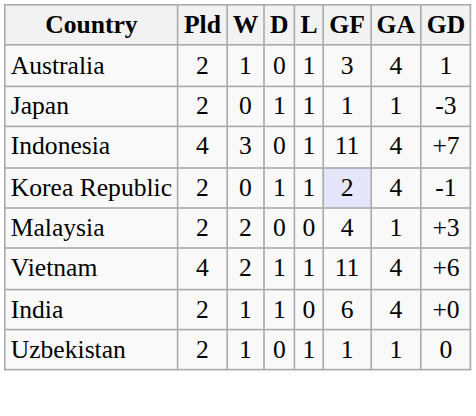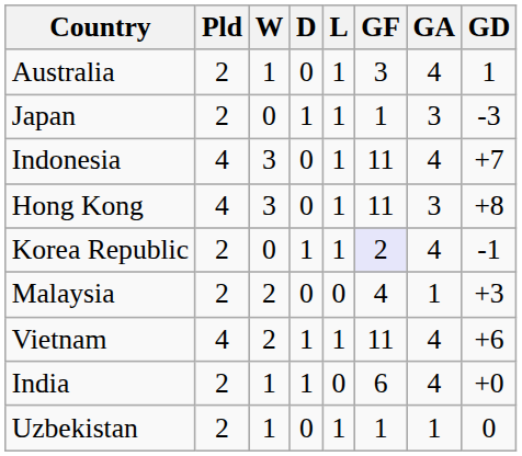 <table class="wikitable sortable" style="text-align: center;">
 <tr>
 <th>Country</th>
 <th>Pld</th>
 <th>W</th>
 <th>D</th>
 <th>L</th>
 <th>GF</th>
 <th>GA</th>
 <th>GD</th>
 </tr>
 <tr>
 <td align=left> Australia</td>
 <td>2</td>
 <td>1</td>
 <td>0</td>
 <td>1</td>
 <td>3</td>
 <td>4</td>
 <td>1</td>
 </tr>
 <tr>
 <td align=left> Japan</td>
 <td>2</td>
 <td>0</td>
 <td>1</td>
 <td>1</td>
 <td>1</td>
-<td>1</td>
+<td>3</td>
 <td>-3</td>
 </tr>
 <tr>
 <td align=left> Indonesia</td>
 <td>4</td>
 <td>3</td>
 <td>0</td>
 <td>1</td>
 <td>11</td>
 <td>4</td>
 <td>+7</td>
+</tr>
+<tr>
+<td align=left> Hong Kong</td>
+<td>4</td>
+<td>3</td>
+<td>0</td>
+<td>1</td>
+<td>11</td>
+<td>3</td>
+<td>+8</td>
 </tr>
 <tr>
 <td align=left> Korea Republic</td>
 <td>2</td>
 <td>0</td>
 <td>1</td>
 <td>1</td>
 <td style="background: lavender;">2</td>
 <td>4</td>
 <td>-1</td>
 </tr>
 <tr>
 <td align=left> Malaysia</td>
 <td>2</td>
 <td>2</td>
 <td>0</td>
 <td>0</td>
 <td>4</td>
 <td>1</td>
 <td>+3</td>
 </tr>
 <tr>
 <td align=left> Vietnam</td>
 <td>4</td>
 <td>2</td>
 <td>1</td>
 <td>1</td>
 <td>11</td>
 <td>4</td>
 <td>+6</td>
 </tr>
 <tr>
 <td align=left> India</td>
 <td>2</td>
 <td>1</td>
 <td>1</td>
 <td>0</td>
 <td>6</td>
 <td>4</td>
 <td>+0</td>
 </tr>
 <tr>
 <td align=left> Uzbekistan</td>
 <td>2</td>
 <td>1</td>
 <td>0</td>
 <td>1</td>
 <td>1</td>
 <td>1</td>
 <td>0</td>
 </tr>
 </table>
